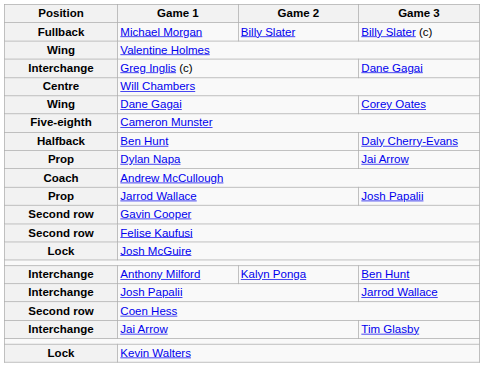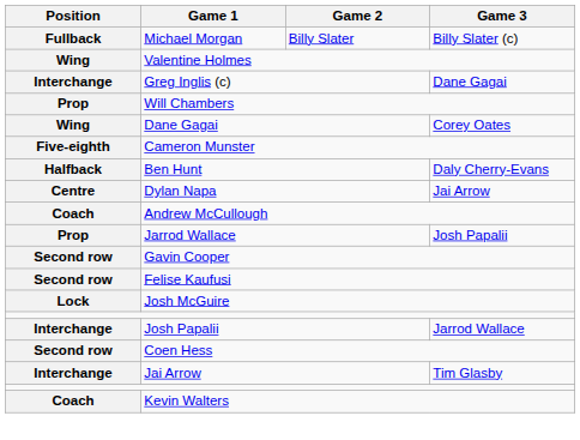 <table class="wikitable">
 <tr>
 <th style="width:150px;">Position</th>
 <th style="width:160px;">Game 1</th>
 <th style="width:160px;">Game 2</th>
 <th style="width:160px;">Game 3</th>
 </tr>
 <tr>
 <th>Fullback</th>
 <td colspan="1"> <a href='#'>Michael Morgan</a></td>
 <td colspan="1"> <a href='#'>Billy Slater</a></td>
 <td colspan="1"> <a href='#'>Billy Slater</a> (c)</td>
 </tr>
 <tr>
 <th>Wing</th>
 <td colspan="3"> <a href='#'>Valentine Holmes</a></td>
 </tr>
 <tr>
 <th>Interchange</th>
 <td colspan="2"> <a href='#'>Greg Inglis</a> (c)</td>
 <td colspan="1"> <a href='#'>Dane Gagai</a></td>
 </tr>
 <tr>
-<th>Centre</th>
+<th>Prop</th>
 <td colspan="3"> <a href='#'>Will Chambers</a></td>
 </tr>
 <tr>
 <th>Wing</th>
 <td colspan="2"> <a href='#'>Dane Gagai</a></td>
 <td colspan="1"> <a href='#'>Corey Oates</a></td>
 </tr>
 <tr>
 <th>Five-eighth</th>
 <td colspan="3"> <a href='#'>Cameron Munster</a></td>
 </tr>
 <tr>
 <th>Halfback</th>
 <td colspan="2"> <a href='#'>Ben Hunt</a></td>
 <td colspan="1"> <a href='#'>Daly Cherry-Evans</a></td>
 </tr>
 <tr>
-<th>Prop</th>
+<th>Centre</th>
 <td colspan="2"> <a href='#'>Dylan Napa</a></td>
 <td colspan="1"> <a href='#'>Jai Arrow</a></td>
 </tr>
 <tr>
 <th>Coach</th>
 <td colspan="3"> <a href='#'>Andrew McCullough</a></td>
 </tr>
 <tr>
 <th>Prop</th>
 <td colspan="2"> <a href='#'>Jarrod Wallace</a></td>
 <td colspan="1"> <a href='#'>Josh Papalii</a></td>
 </tr>
 <tr>
 <th>Second row</th>
 <td colspan="3"> <a href='#'>Gavin Cooper</a></td>
 </tr>
 <tr>
 <th>Second row</th>
 <td colspan="3"> <a href='#'>Felise Kaufusi</a></td>
 </tr>
 <tr>
 <th>Lock</th>
 <td colspan="3"> <a href='#'>Josh McGuire</a></td>
 </tr>
 <tr>
 <td colspan="4"></td>
 </tr>
 <tr>
 <th>Interchange</th>
-<td colspan="1"> <a href='#'>Anthony Milford</a></td>
-<td colspan="1"> <a href='#'>Kalyn Ponga</a></td>
-<td colspan="1"> <a href='#'>Ben Hunt</a></td>
-</tr>
-<tr>
-<th>Interchange</th>
 <td colspan="2"> <a href='#'>Josh Papalii</a></td>
 <td colspan="1"> <a href='#'>Jarrod Wallace</a></td>
 </tr>
 <tr>
 <th>Second row</th>
 <td colspan="3"> <a href='#'>Coen Hess</a></td>
 </tr>
 <tr>
 <th>Interchange</th>
 <td colspan="2"> <a href='#'>Jai Arrow</a></td>
 <td colspan="1"> <a href='#'>Tim Glasby</a></td>
 </tr>
 <tr>
 <td colspan="4"></td>
 </tr>
 <tr>
-<th>Lock</th>
+<th>Coach</th>
 <td colspan="3"> <a href='#'>Kevin Walters</a></td>
 </tr>
 </table>
